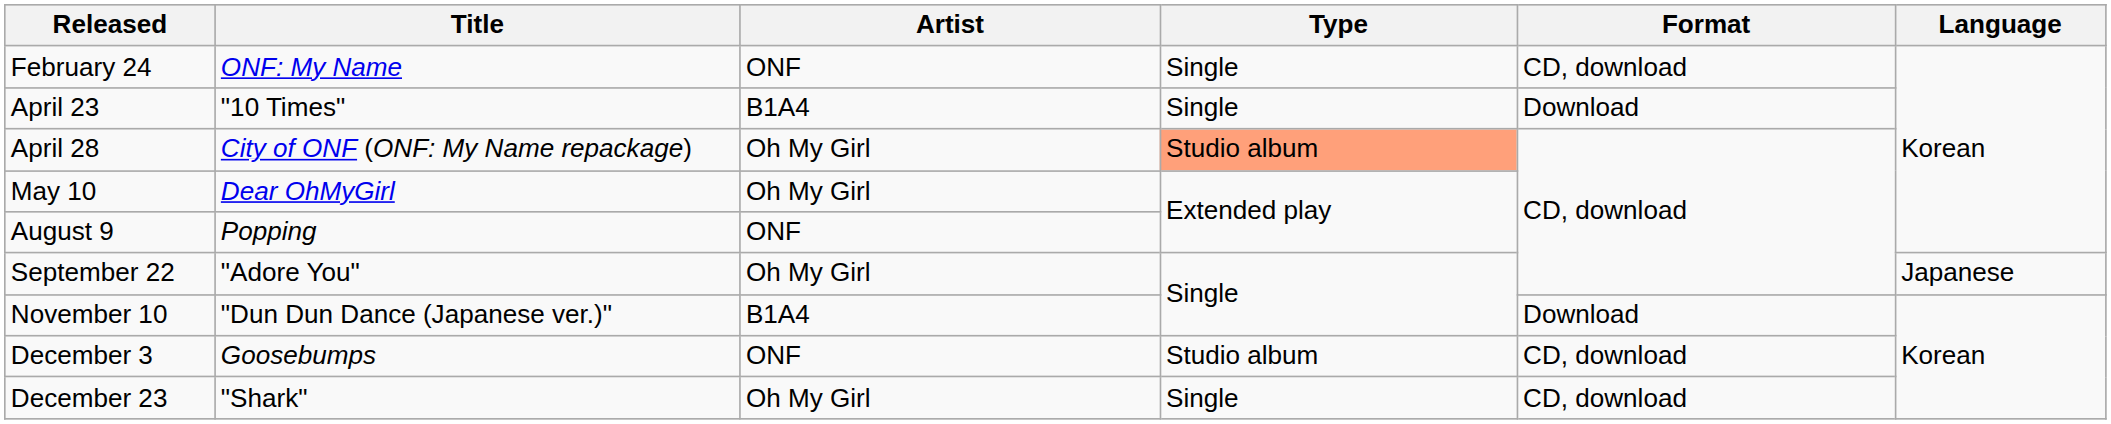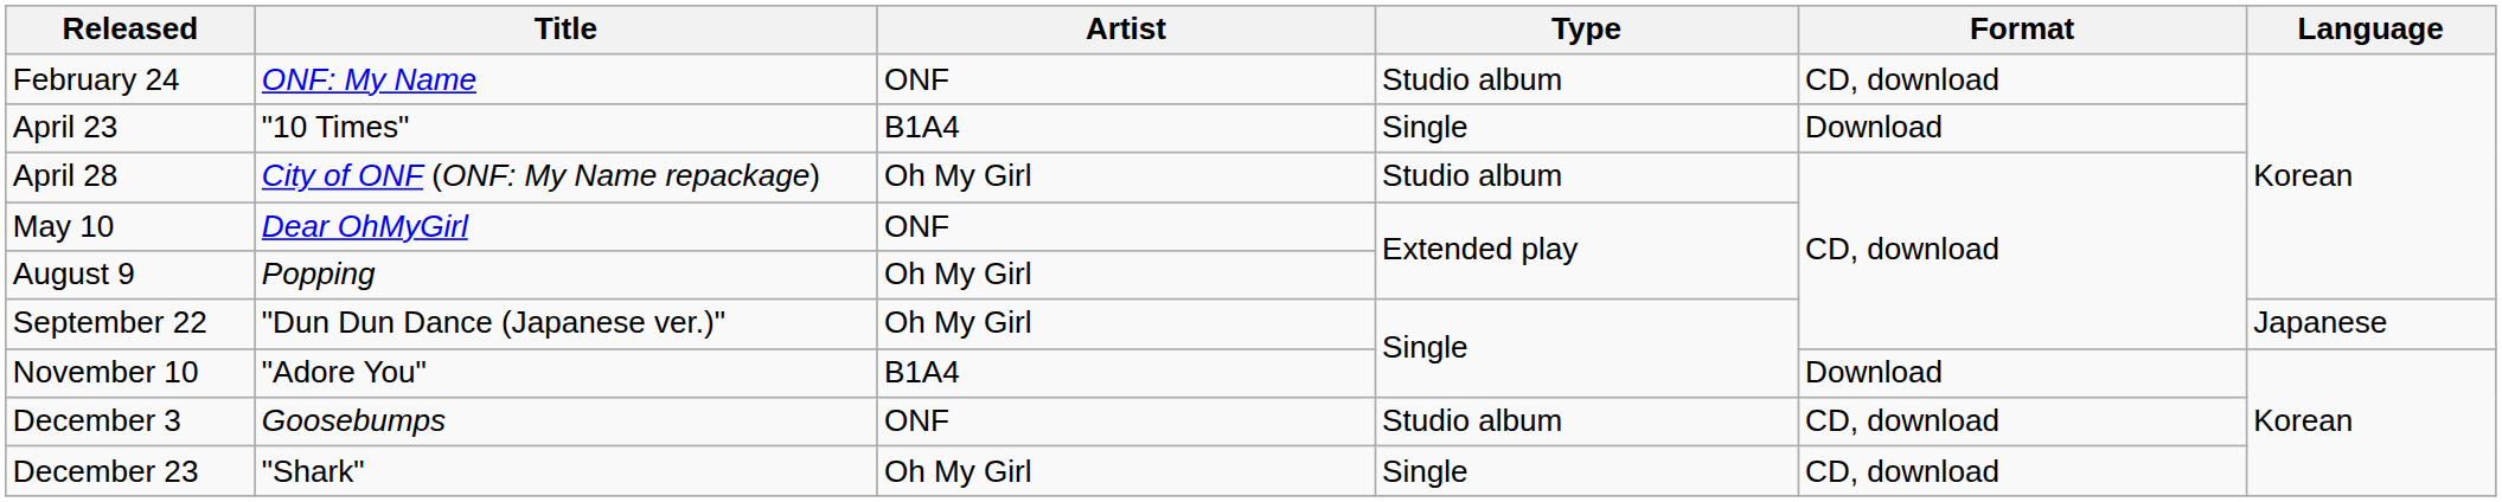 <table class="wikitable sortable" align="left center" style="width:65%;">
 <tr>
 <th style="width:10%;">Released</th>
 <th style="width:25%;">Title</th>
 <th style="width:20%;">Artist</th>
 <th style="width:17%;">Type</th>
 <th style="width:18%;">Format</th>
 <th style="width:15%;">Language</th>
 </tr>
 <tr>
 <td>February 24</td>
 <td><em><a href='#'>ONF: My Name</a></em></td>
 <td>ONF</td>
-<td>Single</td>
+<td>Studio album</td>
 <td>CD, download</td>
 <td rowspan="5">Korean</td>
 </tr>
 <tr>
 <td>April 23</td>
 <td>"10 Times"</td>
 <td>B1A4</td>
 <td>Single</td>
 <td>Download</td>
 </tr>
 <tr>
 <td>April 28</td>
 <td><em><a href='#'>City of ONF</a></em> (<em>ONF: My Name repackage</em>)</td>
 <td>Oh My Girl</td>
-<td style="background: lightsalmon;">Studio album</td>
+<td>Studio album</td>
 <td rowspan="4">CD, download</td>
 </tr>
 <tr>
 <td>May 10</td>
 <td><em><a href='#'>Dear OhMyGirl</a></em></td>
-<td>Oh My Girl</td>
+<td>ONF</td>
 <td rowspan="2">Extended play</td>
 </tr>
 <tr>
 <td>August 9</td>
 <td><em>Popping</em></td>
-<td>ONF</td>
+<td>Oh My Girl</td>
 </tr>
 <tr>
 <td>September 22</td>
-<td>"Adore You"</td>
+<td>"Dun Dun Dance (Japanese ver.)"</td>
 <td>Oh My Girl</td>
 <td rowspan="2">Single</td>
 <td>Japanese</td>
 </tr>
 <tr>
 <td>November 10</td>
-<td>"Dun Dun Dance (Japanese ver.)"</td>
+<td>"Adore You"</td>
 <td>B1A4</td>
 <td>Download</td>
 <td rowspan="3">Korean</td>
 </tr>
 <tr>
 <td>December 3</td>
 <td><em>Goosebumps</em></td>
 <td>ONF</td>
 <td>Studio album</td>
 <td>CD, download</td>
 </tr>
 <tr>
 <td>December 23</td>
 <td>"Shark"</td>
 <td>Oh My Girl</td>
 <td>Single</td>
 <td>CD, download</td>
 </tr>
 </table>
